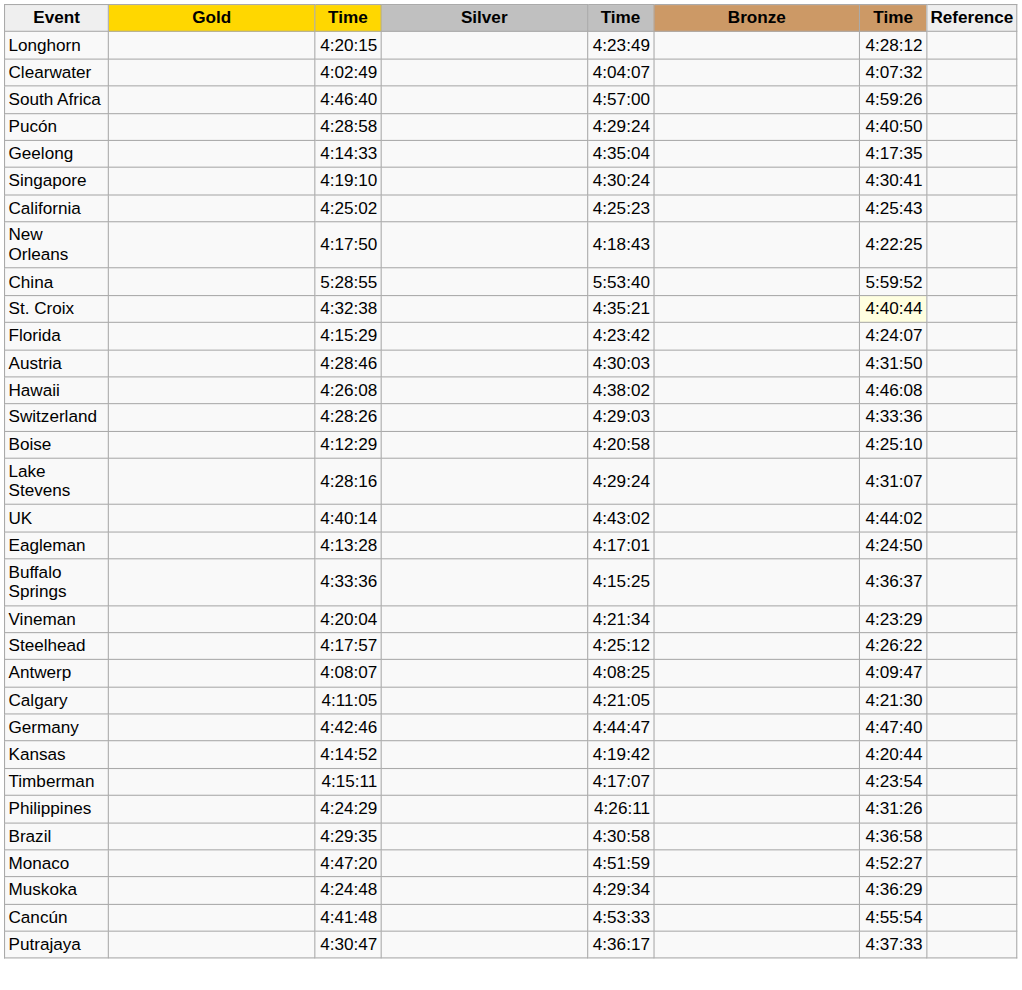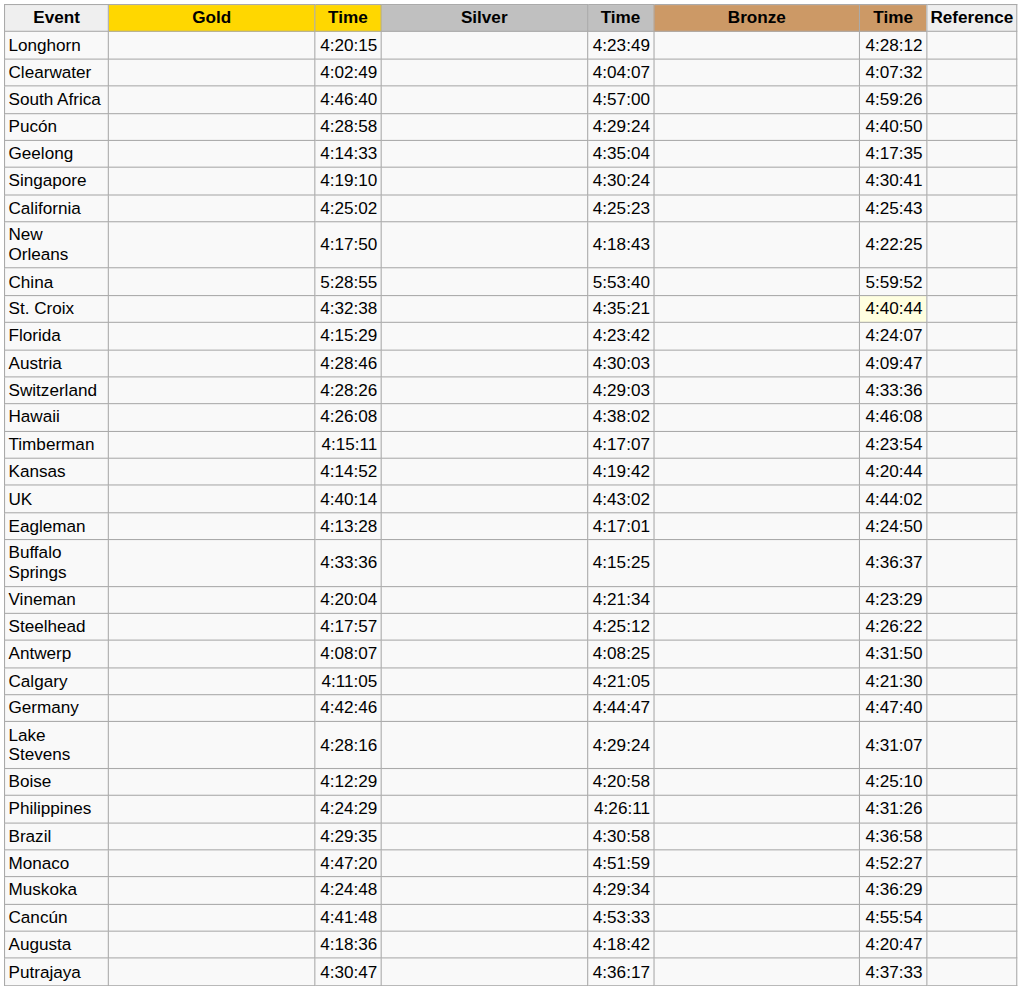 <table class="wikitable sortable">
 <tr align="center">
 <td width="90" bgcolor="efefef"><strong>Event</strong></td>
 <td width="185" bgcolor="gold"><strong>Gold</strong></td>
 <td width="55" bgcolor="gold"><strong>Time</strong></td>
 <td width="185" bgcolor="silver"><strong>Silver</strong></td>
 <td width="55" bgcolor="silver"><strong>Time</strong></td>
 <td width="185" bgcolor="cc9966"><strong>Bronze</strong></td>
 <td width="55" bgcolor="cc9966"><strong>Time</strong></td>
 <td class="unsortable" bgcolor="efefef"><strong>Reference</strong></td>
 </tr>
 <tr>
 <td>Longhorn</td>
 <td></td>
 <td align="right">4:20:15</td>
 <td></td>
 <td align="right">4:23:49</td>
 <td></td>
 <td align="right">4:28:12</td>
 <td></td>
 </tr>
 <tr>
 <td>Clearwater</td>
 <td></td>
 <td align="right">4:02:49</td>
 <td></td>
 <td align="right">4:04:07</td>
 <td></td>
 <td align="right">4:07:32</td>
 <td></td>
 </tr>
 <tr>
 <td>South Africa</td>
 <td></td>
 <td align="right">4:46:40</td>
 <td></td>
 <td align="right">4:57:00</td>
 <td></td>
 <td align="right">4:59:26</td>
 <td></td>
 </tr>
 <tr>
 <td>Pucón</td>
 <td></td>
 <td align="right">4:28:58</td>
 <td></td>
 <td align="right">4:29:24</td>
 <td></td>
 <td align="right">4:40:50</td>
 <td></td>
 </tr>
 <tr>
 <td>Geelong</td>
 <td></td>
 <td align="right">4:14:33</td>
 <td></td>
 <td align="right">4:35:04</td>
 <td></td>
 <td align="right">4:17:35</td>
 <td></td>
 </tr>
 <tr>
 <td>Singapore</td>
 <td></td>
 <td align="right">4:19:10</td>
 <td></td>
 <td align="right">4:30:24</td>
 <td></td>
 <td align="right">4:30:41</td>
 <td></td>
 </tr>
 <tr>
 <td>California</td>
 <td></td>
 <td align="right">4:25:02</td>
 <td></td>
 <td align="right">4:25:23</td>
 <td></td>
 <td align="right">4:25:43</td>
 <td></td>
 </tr>
 <tr>
 <td>New Orleans</td>
 <td></td>
 <td align="right">4:17:50</td>
 <td></td>
 <td align="right">4:18:43</td>
 <td></td>
 <td align="right">4:22:25</td>
 <td></td>
 </tr>
 <tr>
 <td>China</td>
 <td></td>
 <td align="right">5:28:55</td>
 <td></td>
 <td align="right">5:53:40</td>
 <td></td>
 <td align="right">5:59:52</td>
 <td></td>
 </tr>
 <tr>
 <td>St. Croix</td>
 <td></td>
 <td align="right">4:32:38</td>
 <td></td>
 <td align="right">4:35:21</td>
 <td></td>
 <td align="right" style="background: lightyellow;">4:40:44</td>
 <td></td>
 </tr>
 <tr>
 <td>Florida</td>
 <td></td>
 <td align="right">4:15:29</td>
 <td></td>
 <td align="right">4:23:42</td>
 <td></td>
 <td align="right">4:24:07</td>
 <td></td>
 </tr>
 <tr>
 <td>Austria</td>
 <td></td>
 <td align="right">4:28:46</td>
 <td></td>
 <td align="right">4:30:03</td>
 <td></td>
-<td align="right">4:31:50</td>
+<td align="right">4:09:47</td>
+<td></td>
+</tr>
+<tr>
+<td>Switzerland</td>
+<td></td>
+<td align="right">4:28:26</td>
+<td></td>
+<td align="right">4:29:03</td>
+<td></td>
+<td align="right">4:33:36</td>
 <td></td>
 </tr>
 <tr>
 <td>Hawaii</td>
 <td></td>
 <td align="right">4:26:08</td>
 <td></td>
 <td align="right">4:38:02</td>
 <td></td>
 <td align="right">4:46:08</td>
 <td></td>
 </tr>
 <tr>
-<td>Switzerland</td>
+<td>Timberman</td>
 <td></td>
-<td align="right">4:28:26</td>
+<td align="right">4:15:11</td>
 <td></td>
-<td align="right">4:29:03</td>
+<td align="right">4:17:07</td>
 <td></td>
-<td align="right">4:33:36</td>
+<td align="right">4:23:54</td>
 <td></td>
 </tr>
 <tr>
-<td>Boise</td>
+<td>Kansas</td>
 <td></td>
-<td align="right">4:12:29</td>
+<td align="right">4:14:52</td>
 <td></td>
-<td align="right">4:20:58</td>
+<td align="right">4:19:42</td>
 <td></td>
-<td align="right">4:25:10</td>
-<td></td>
-</tr>
-<tr>
-<td>Lake Stevens</td>
-<td></td>
-<td align="right">4:28:16</td>
-<td></td>
-<td align="right">4:29:24</td>
-<td></td>
-<td align="right">4:31:07</td>
+<td align="right">4:20:44</td>
 <td></td>
 </tr>
 <tr>
 <td>UK</td>
 <td></td>
 <td align="right">4:40:14</td>
 <td></td>
 <td align="right">4:43:02</td>
 <td></td>
 <td align="right">4:44:02</td>
 <td></td>
 </tr>
 <tr>
 <td>Eagleman</td>
 <td></td>
 <td align="right">4:13:28</td>
 <td></td>
 <td align="right">4:17:01</td>
 <td></td>
 <td align="right">4:24:50</td>
 <td></td>
 </tr>
 <tr>
 <td>Buffalo Springs</td>
 <td></td>
 <td align="right">4:33:36</td>
 <td></td>
 <td align="right">4:15:25</td>
 <td></td>
 <td align="right">4:36:37</td>
 <td></td>
 </tr>
 <tr>
 <td>Vineman</td>
 <td></td>
 <td align="right">4:20:04</td>
 <td></td>
 <td align="right">4:21:34</td>
 <td></td>
 <td align="right">4:23:29</td>
 <td></td>
 </tr>
 <tr>
 <td>Steelhead</td>
 <td></td>
 <td align="right">4:17:57</td>
 <td></td>
 <td align="right">4:25:12</td>
 <td></td>
 <td align="right">4:26:22</td>
 <td></td>
 </tr>
 <tr>
 <td>Antwerp</td>
 <td></td>
 <td align="right">4:08:07</td>
 <td></td>
 <td align="right">4:08:25</td>
 <td></td>
-<td align="right">4:09:47</td>
+<td align="right">4:31:50</td>
 <td></td>
 </tr>
 <tr>
 <td>Calgary</td>
 <td></td>
 <td align="right">4:11:05</td>
 <td></td>
 <td align="right">4:21:05</td>
 <td></td>
 <td align="right">4:21:30</td>
 <td></td>
 </tr>
 <tr>
 <td>Germany</td>
 <td></td>
 <td align="right">4:42:46</td>
 <td></td>
 <td align="right">4:44:47</td>
 <td></td>
 <td align="right">4:47:40</td>
 <td></td>
 </tr>
 <tr>
-<td>Kansas</td>
+<td>Lake Stevens</td>
 <td></td>
-<td align="right">4:14:52</td>
+<td align="right">4:28:16</td>
 <td></td>
-<td align="right">4:19:42</td>
+<td align="right">4:29:24</td>
 <td></td>
-<td align="right">4:20:44</td>
+<td align="right">4:31:07</td>
 <td></td>
 </tr>
 <tr>
-<td>Timberman</td>
+<td>Boise</td>
 <td></td>
-<td align="right">4:15:11</td>
+<td align="right">4:12:29</td>
 <td></td>
-<td align="right">4:17:07</td>
+<td align="right">4:20:58</td>
 <td></td>
-<td align="right">4:23:54</td>
+<td align="right">4:25:10</td>
 <td></td>
 </tr>
 <tr>
 <td>Philippines</td>
 <td></td>
 <td align="right">4:24:29</td>
 <td></td>
 <td align="right">4:26:11</td>
 <td></td>
 <td align="right">4:31:26</td>
 <td></td>
 </tr>
 <tr>
 <td>Brazil</td>
 <td></td>
 <td align="right">4:29:35</td>
 <td></td>
 <td align="right">4:30:58</td>
 <td></td>
 <td align="right">4:36:58</td>
 <td></td>
 </tr>
 <tr>
 <td>Monaco</td>
 <td></td>
 <td align="right">4:47:20</td>
 <td></td>
 <td align="right">4:51:59</td>
 <td></td>
 <td align="right">4:52:27</td>
 <td></td>
 </tr>
 <tr>
 <td>Muskoka</td>
 <td></td>
 <td align="right">4:24:48</td>
 <td></td>
 <td align="right">4:29:34</td>
 <td></td>
 <td align="right">4:36:29</td>
 <td></td>
 </tr>
 <tr>
 <td>Cancún</td>
 <td></td>
 <td align="right">4:41:48</td>
 <td></td>
 <td align="right">4:53:33</td>
 <td></td>
 <td align="right">4:55:54</td>
 <td></td>
 </tr>
 <tr>
+<td>Augusta</td>
+<td></td>
+<td align="right">4:18:36</td>
+<td></td>
+<td align="right">4:18:42</td>
+<td></td>
+<td align="right">4:20:47</td>
+<td></td>
+</tr>
+<tr>
 <td>Putrajaya</td>
 <td></td>
 <td align="right">4:30:47</td>
 <td></td>
 <td align="right">4:36:17</td>
 <td></td>
 <td align="right">4:37:33</td>
 <td></td>
 </tr>
 </table>
